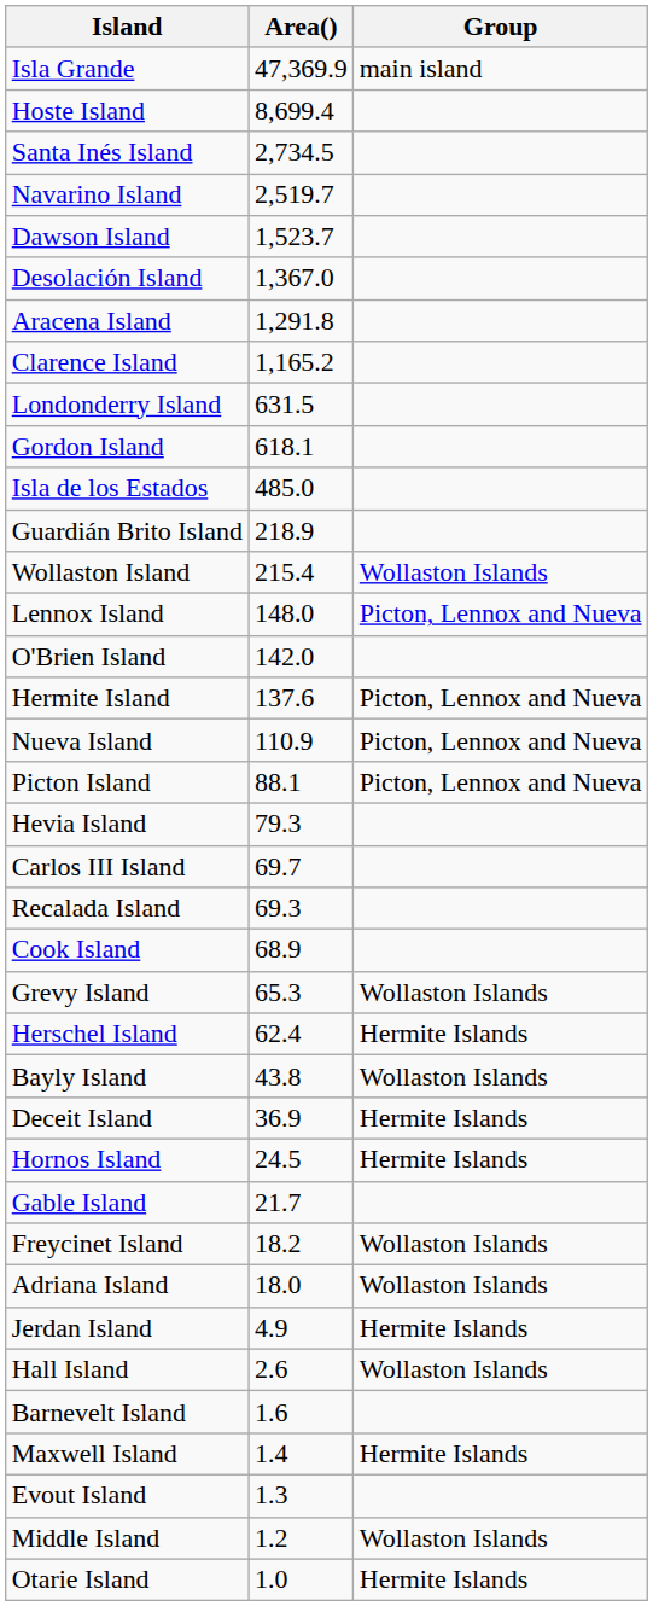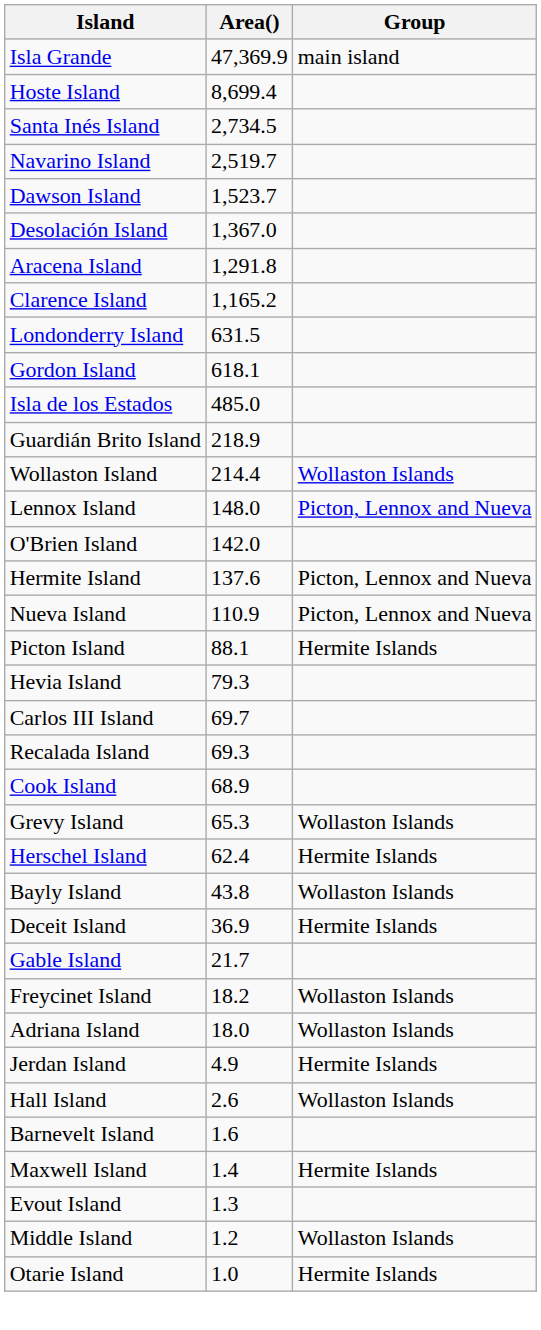 <table class="wikitable sortable sticky-header static-row-numbers sort-under col2right">
 <tr>
 <th>Island</th>
 <th>Area()</th>
 <th>Group</th>
 </tr>
 <tr>
 <td><a href='#'>Isla Grande</a></td>
 <td>47,369.9</td>
 <td>main island</td>
 </tr>
 <tr>
 <td><a href='#'>Hoste Island</a></td>
 <td>8,699.4</td>
 <td></td>
 </tr>
 <tr>
 <td><a href='#'>Santa Inés Island</a></td>
 <td>2,734.5</td>
 <td></td>
 </tr>
 <tr>
 <td><a href='#'>Navarino Island</a></td>
 <td>2,519.7</td>
 <td></td>
 </tr>
 <tr>
 <td><a href='#'>Dawson Island</a></td>
 <td>1,523.7</td>
 <td></td>
 </tr>
 <tr>
 <td><a href='#'>Desolación Island</a></td>
 <td>1,367.0</td>
 <td></td>
 </tr>
 <tr>
 <td><a href='#'>Aracena Island</a></td>
 <td>1,291.8</td>
 <td></td>
 </tr>
 <tr>
 <td><a href='#'>Clarence Island</a></td>
 <td>1,165.2</td>
 <td></td>
 </tr>
 <tr>
 <td><a href='#'>Londonderry Island</a></td>
 <td>631.5</td>
 <td></td>
 </tr>
 <tr>
 <td><a href='#'>Gordon Island</a></td>
 <td>618.1</td>
 <td></td>
 </tr>
 <tr>
 <td><a href='#'>Isla de los Estados</a></td>
 <td>485.0</td>
 <td></td>
 </tr>
 <tr>
 <td>Guardián Brito Island</td>
 <td>218.9</td>
 <td></td>
 </tr>
 <tr>
 <td>Wollaston Island</td>
-<td>215.4</td>
+<td>214.4</td>
 <td><a href='#'>Wollaston Islands</a></td>
 </tr>
 <tr>
 <td>Lennox Island</td>
 <td>148.0</td>
 <td><a href='#'>Picton, Lennox and Nueva</a></td>
 </tr>
 <tr>
 <td>O'Brien Island</td>
 <td>142.0</td>
 <td></td>
 </tr>
 <tr>
 <td>Hermite Island</td>
 <td>137.6</td>
 <td>Picton, Lennox and Nueva</td>
 </tr>
 <tr>
 <td>Nueva Island</td>
 <td>110.9</td>
 <td>Picton, Lennox and Nueva</td>
 </tr>
 <tr>
 <td>Picton Island</td>
 <td>88.1</td>
-<td>Picton, Lennox and Nueva</td>
+<td>Hermite Islands</td>
 </tr>
 <tr>
 <td>Hevia Island</td>
 <td>79.3</td>
 <td></td>
 </tr>
 <tr>
 <td>Carlos III Island</td>
 <td>69.7</td>
 <td></td>
 </tr>
 <tr>
 <td>Recalada Island</td>
 <td>69.3</td>
 <td></td>
 </tr>
 <tr>
 <td><a href='#'>Cook Island</a></td>
 <td>68.9</td>
 <td></td>
 </tr>
 <tr>
 <td>Grevy Island</td>
 <td>65.3</td>
 <td>Wollaston Islands</td>
 </tr>
 <tr>
 <td><a href='#'>Herschel Island</a></td>
 <td>62.4</td>
 <td>Hermite Islands</td>
 </tr>
 <tr>
 <td>Bayly Island</td>
 <td>43.8</td>
 <td>Wollaston Islands</td>
 </tr>
 <tr>
 <td>Deceit Island</td>
 <td>36.9</td>
-<td>Hermite Islands</td>
-</tr>
-<tr>
-<td><a href='#'>Hornos Island</a></td>
-<td>24.5</td>
 <td>Hermite Islands</td>
 </tr>
 <tr>
 <td><a href='#'>Gable Island</a></td>
 <td>21.7</td>
 <td></td>
 </tr>
 <tr>
 <td>Freycinet Island</td>
 <td>18.2</td>
 <td>Wollaston Islands</td>
 </tr>
 <tr>
 <td>Adriana Island</td>
 <td>18.0</td>
 <td>Wollaston Islands</td>
 </tr>
 <tr>
 <td>Jerdan Island</td>
 <td>4.9</td>
 <td>Hermite Islands</td>
 </tr>
 <tr>
 <td>Hall Island</td>
 <td>2.6</td>
 <td>Wollaston Islands</td>
 </tr>
 <tr>
 <td>Barnevelt Island</td>
 <td>1.6</td>
 <td></td>
 </tr>
 <tr>
 <td>Maxwell Island</td>
 <td>1.4</td>
 <td>Hermite Islands</td>
 </tr>
 <tr>
 <td>Evout Island</td>
 <td>1.3</td>
 <td></td>
 </tr>
 <tr>
 <td>Middle Island</td>
 <td>1.2</td>
 <td>Wollaston Islands</td>
 </tr>
 <tr>
 <td>Otarie Island</td>
 <td>1.0</td>
 <td>Hermite Islands</td>
 </tr>
 </table>
